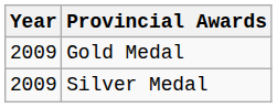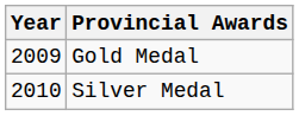 <table class="wikitable">
 <tr>
 <th>Year</th>
 <th>Provincial Awards</th>
 </tr>
 <tr>
 <td>2009</td>
 <td>Gold Medal</td>
 </tr>
 <tr>
-<td>2009</td>
+<td>2010</td>
 <td>Silver Medal</td>
 </tr>
 </table>
